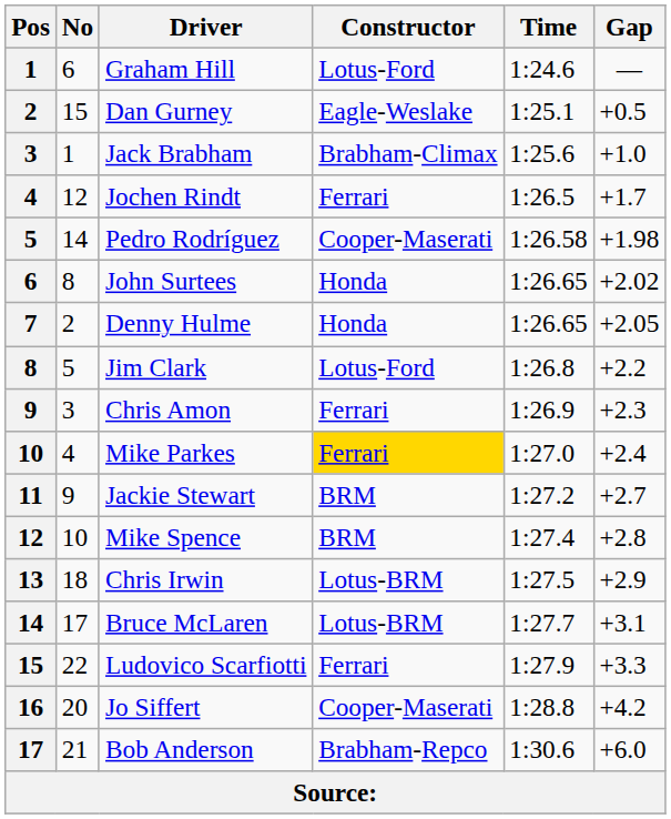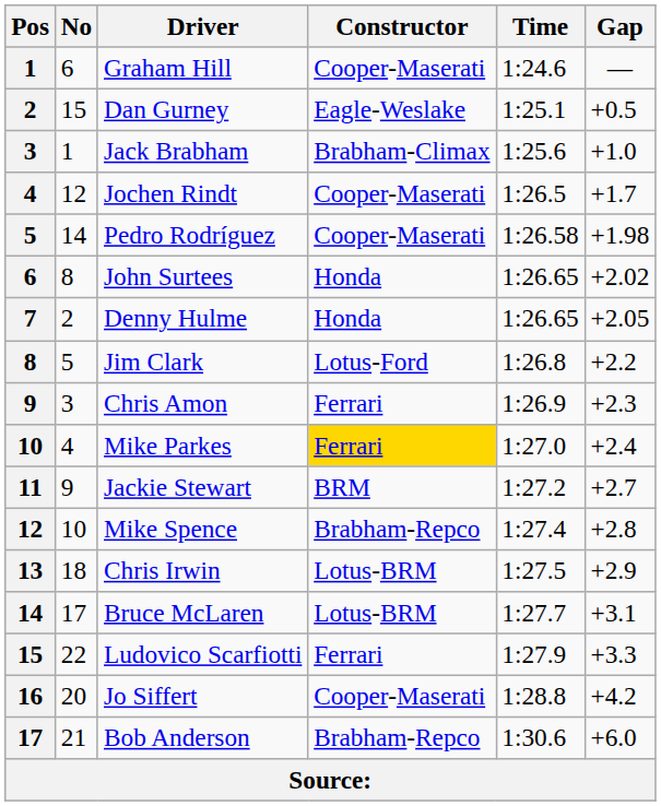 <table class="wikitable sortable" style="font-size: 95%">
 <tr>
 <th>Pos</th>
 <th>No</th>
 <th>Driver</th>
 <th>Constructor</th>
 <th>Time</th>
 <th>Gap</th>
 </tr>
 <tr>
 <th>1</th>
 <td>6</td>
 <td> <a href='#'>Graham Hill</a></td>
-<td><a href='#'>Lotus</a>-<a href='#'>Ford</a></td>
+<td><a href='#'>Cooper</a>-<a href='#'>Maserati</a></td>
 <td>1:24.6</td>
 <td align="center">—</td>
 </tr>
 <tr>
 <th>2</th>
 <td>15</td>
 <td> <a href='#'>Dan Gurney</a></td>
 <td><a href='#'>Eagle</a>-<a href='#'>Weslake</a></td>
 <td>1:25.1</td>
 <td>+0.5</td>
 </tr>
 <tr>
 <th>3</th>
 <td>1</td>
 <td> <a href='#'>Jack Brabham</a></td>
 <td><a href='#'>Brabham</a>-<a href='#'>Climax</a></td>
 <td>1:25.6</td>
 <td>+1.0</td>
 </tr>
 <tr>
 <th>4</th>
 <td>12</td>
 <td> <a href='#'>Jochen Rindt</a></td>
-<td><a href='#'>Ferrari</a></td>
+<td><a href='#'>Cooper</a>-<a href='#'>Maserati</a></td>
 <td>1:26.5</td>
 <td>+1.7</td>
 </tr>
 <tr>
 <th>5</th>
 <td>14</td>
 <td> <a href='#'>Pedro Rodríguez</a></td>
 <td><a href='#'>Cooper</a>-<a href='#'>Maserati</a></td>
 <td>1:26.58</td>
 <td>+1.98</td>
 </tr>
 <tr>
 <th>6</th>
 <td>8</td>
 <td> <a href='#'>John Surtees</a></td>
 <td><a href='#'>Honda</a></td>
 <td>1:26.65</td>
 <td>+2.02</td>
 </tr>
 <tr>
 <th>7</th>
 <td>2</td>
 <td> <a href='#'>Denny Hulme</a></td>
 <td><a href='#'>Honda</a></td>
 <td>1:26.65</td>
 <td>+2.05</td>
 </tr>
 <tr>
 <th>8</th>
 <td>5</td>
 <td> <a href='#'>Jim Clark</a></td>
 <td><a href='#'>Lotus</a>-<a href='#'>Ford</a></td>
 <td>1:26.8</td>
 <td>+2.2</td>
 </tr>
 <tr>
 <th>9</th>
 <td>3</td>
 <td> <a href='#'>Chris Amon</a></td>
 <td><a href='#'>Ferrari</a></td>
 <td>1:26.9</td>
 <td>+2.3</td>
 </tr>
 <tr>
 <th>10</th>
 <td>4</td>
 <td> <a href='#'>Mike Parkes</a></td>
 <td style="background: gold;"><a href='#'>Ferrari</a></td>
 <td>1:27.0</td>
 <td>+2.4</td>
 </tr>
 <tr>
 <th>11</th>
 <td>9</td>
 <td> <a href='#'>Jackie Stewart</a></td>
 <td><a href='#'>BRM</a></td>
 <td>1:27.2</td>
 <td>+2.7</td>
 </tr>
 <tr>
 <th>12</th>
 <td>10</td>
 <td> <a href='#'>Mike Spence</a></td>
-<td><a href='#'>BRM</a></td>
+<td><a href='#'>Brabham</a>-<a href='#'>Repco</a></td>
 <td>1:27.4</td>
 <td>+2.8</td>
 </tr>
 <tr>
 <th>13</th>
 <td>18</td>
 <td> <a href='#'>Chris Irwin</a></td>
 <td><a href='#'>Lotus</a>-<a href='#'>BRM</a></td>
 <td>1:27.5</td>
 <td>+2.9</td>
 </tr>
 <tr>
 <th>14</th>
 <td>17</td>
 <td> <a href='#'>Bruce McLaren</a></td>
 <td><a href='#'>Lotus</a>-<a href='#'>BRM</a></td>
 <td>1:27.7</td>
 <td>+3.1</td>
 </tr>
 <tr>
 <th>15</th>
 <td>22</td>
 <td> <a href='#'>Ludovico Scarfiotti</a></td>
 <td><a href='#'>Ferrari</a></td>
 <td>1:27.9</td>
 <td>+3.3</td>
 </tr>
 <tr>
 <th>16</th>
 <td>20</td>
 <td> <a href='#'>Jo Siffert</a></td>
 <td><a href='#'>Cooper</a>-<a href='#'>Maserati</a></td>
 <td>1:28.8</td>
 <td>+4.2</td>
 </tr>
 <tr>
 <th>17</th>
 <td>21</td>
 <td> <a href='#'>Bob Anderson</a></td>
 <td><a href='#'>Brabham</a>-<a href='#'>Repco</a></td>
 <td>1:30.6</td>
 <td>+6.0</td>
 </tr>
 <tr>
 <th colspan="6">Source:</th>
 </tr>
 </table>
